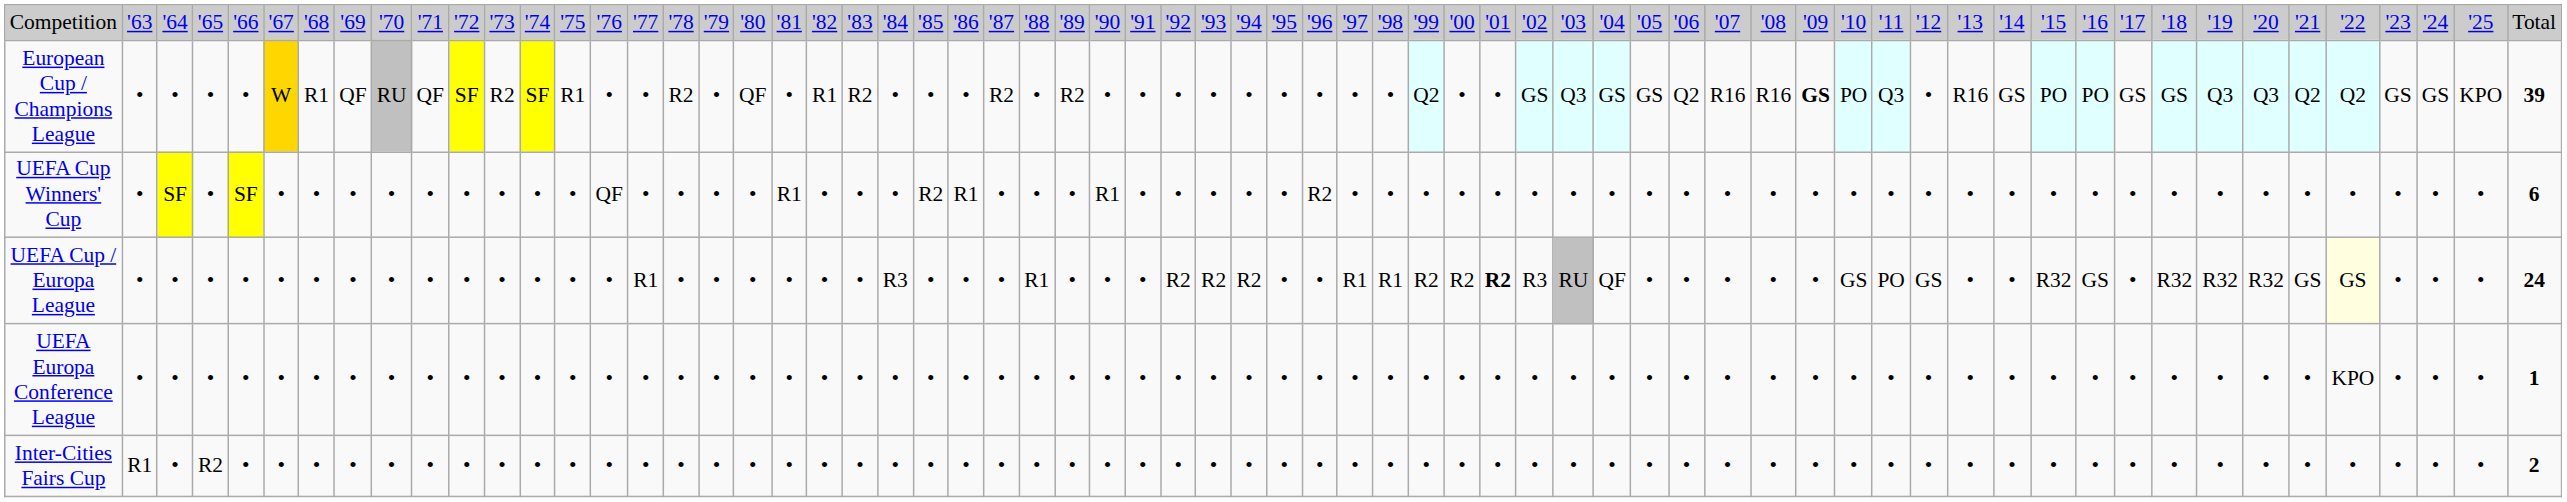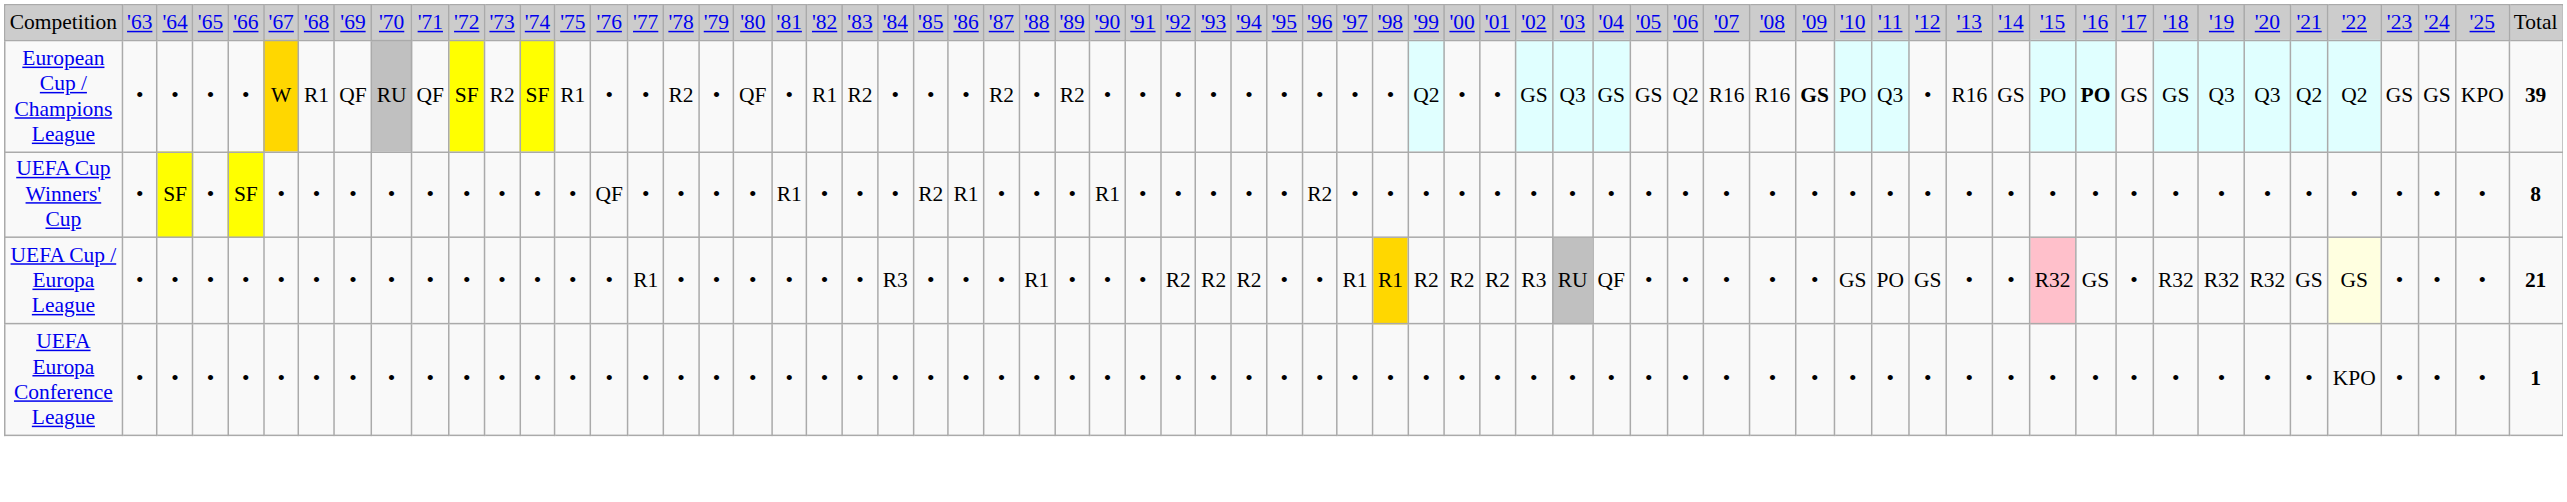 <table class="wikitable" style="text-align:center;font-size:90%">
 <tr style="background:#ccc">
 <td>Competition</td>
 <td><a href='#'>'63</a></td>
 <td><a href='#'>'64</a></td>
 <td><a href='#'>'65</a></td>
 <td><a href='#'>'66</a></td>
 <td><a href='#'>'67</a></td>
 <td><a href='#'>'68</a></td>
 <td><a href='#'>'69</a></td>
 <td><a href='#'>'70</a></td>
 <td><a href='#'>'71</a></td>
 <td><a href='#'>'72</a></td>
 <td><a href='#'>'73</a></td>
 <td><a href='#'>'74</a></td>
 <td><a href='#'>'75</a></td>
 <td><a href='#'>'76</a></td>
 <td><a href='#'>'77</a></td>
 <td><a href='#'>'78</a></td>
 <td><a href='#'>'79</a></td>
 <td><a href='#'>'80</a></td>
 <td><a href='#'>'81</a></td>
 <td><a href='#'>'82</a></td>
 <td><a href='#'>'83</a></td>
 <td><a href='#'>'84</a></td>
 <td><a href='#'>'85</a></td>
 <td><a href='#'>'86</a></td>
 <td><a href='#'>'87</a></td>
 <td><a href='#'>'88</a></td>
 <td><a href='#'>'89</a></td>
 <td><a href='#'>'90</a></td>
 <td><a href='#'>'91</a></td>
 <td><a href='#'>'92</a></td>
 <td><a href='#'>'93</a></td>
 <td><a href='#'>'94</a></td>
 <td><a href='#'>'95</a></td>
 <td><a href='#'>'96</a></td>
 <td><a href='#'>'97</a></td>
 <td><a href='#'>'98</a></td>
 <td><a href='#'>'99</a></td>
 <td><a href='#'>'00</a></td>
 <td><a href='#'>'01</a></td>
 <td><a href='#'>'02</a></td>
 <td><a href='#'>'03</a></td>
 <td><a href='#'>'04</a></td>
 <td><a href='#'>'05</a></td>
 <td><a href='#'>'06</a></td>
 <td><a href='#'>'07</a></td>
 <td><a href='#'>'08</a></td>
 <td><a href='#'>'09</a></td>
 <td><a href='#'>'10</a></td>
 <td><a href='#'>'11</a></td>
 <td><a href='#'>'12</a></td>
 <td><a href='#'>'13</a></td>
 <td><a href='#'>'14</a></td>
 <td><a href='#'>'15</a></td>
 <td><a href='#'>'16</a></td>
 <td><a href='#'>'17</a></td>
 <td><a href='#'>'18</a></td>
 <td><a href='#'>'19</a></td>
 <td><a href='#'>'20</a></td>
 <td><a href='#'>'21</a></td>
 <td><a href='#'>'22</a></td>
 <td><a href='#'>'23</a></td>
 <td><a href='#'>'24</a></td>
 <td><a href='#'>'25</a></td>
 <td>Total</td>
 </tr>
 <tr>
 <td><a href='#'>European Cup / Champions League</a></td>
 <td>•</td>
 <td>•</td>
 <td>•</td>
 <td>•</td>
 <td bgcolor=gold>W</td>
 <td>R1</td>
 <td>QF</td>
 <td bgcolor=silver>RU</td>
 <td>QF</td>
 <td bgcolor=yellow>SF</td>
 <td>R2</td>
 <td bgcolor=yellow>SF</td>
 <td>R1</td>
 <td>•</td>
 <td>•</td>
 <td>R2</td>
 <td>•</td>
 <td>QF</td>
 <td>•</td>
 <td>R1</td>
 <td>R2</td>
 <td>•</td>
 <td>•</td>
 <td>•</td>
 <td>R2</td>
 <td>•</td>
 <td>R2</td>
 <td>•</td>
 <td>•</td>
 <td>•</td>
 <td>•</td>
 <td>•</td>
 <td>•</td>
 <td>•</td>
 <td>•</td>
 <td>•</td>
 <td bgcolor=lightcyan>Q2</td>
 <td>•</td>
 <td>•</td>
 <td bgcolor=lightcyan>GS</td>
 <td bgcolor=lightcyan>Q3</td>
 <td bgcolor=lightcyan>GS</td>
 <td>GS</td>
 <td>Q2</td>
 <td>R16</td>
 <td>R16</td>
 <td><strong>GS</strong></td>
 <td bgcolor=lightcyan>PO</td>
 <td bgcolor=lightcyan>Q3</td>
 <td>•</td>
 <td>R16</td>
 <td>GS</td>
 <td bgcolor=lightcyan>PO</td>
-<td bgcolor=lightcyan>PO</td>
+<td bgcolor=lightcyan><strong>PO</strong></td>
 <td>GS</td>
 <td bgcolor=lightcyan>GS</td>
 <td bgcolor=lightcyan>Q3</td>
 <td bgcolor=lightcyan>Q3</td>
 <td bgcolor=lightcyan>Q2</td>
 <td bgcolor=lightcyan>Q2</td>
 <td>GS</td>
 <td>GS</td>
 <td>KPO</td>
 <td><strong>39</strong></td>
 </tr>
 <tr>
 <td><a href='#'>UEFA Cup Winners' Cup</a></td>
 <td>•</td>
 <td bgcolor=yellow>SF</td>
 <td>•</td>
 <td bgcolor=yellow>SF</td>
 <td>•</td>
 <td>•</td>
 <td>•</td>
 <td>•</td>
 <td>•</td>
 <td>•</td>
 <td>•</td>
 <td>•</td>
 <td>•</td>
 <td>QF</td>
 <td>•</td>
 <td>•</td>
 <td>•</td>
 <td>•</td>
 <td>R1</td>
 <td>•</td>
 <td>•</td>
 <td>•</td>
 <td>R2</td>
 <td>R1</td>
 <td>•</td>
 <td>•</td>
 <td>•</td>
 <td>R1</td>
 <td>•</td>
 <td>•</td>
 <td>•</td>
 <td>•</td>
 <td>•</td>
 <td>R2</td>
 <td>•</td>
 <td>•</td>
 <td>•</td>
 <td>•</td>
 <td>•</td>
 <td>•</td>
 <td>•</td>
 <td>•</td>
 <td>•</td>
 <td>•</td>
 <td>•</td>
 <td>•</td>
 <td>•</td>
 <td>•</td>
 <td>•</td>
 <td>•</td>
 <td>•</td>
 <td>•</td>
 <td>•</td>
 <td>•</td>
 <td>•</td>
 <td>•</td>
 <td>•</td>
 <td>•</td>
 <td>•</td>
 <td>•</td>
 <td>•</td>
 <td>•</td>
 <td>•</td>
-<td><strong>6</strong></td>
+<td><strong>8</strong></td>
 </tr>
 <tr>
 <td><a href='#'>UEFA Cup / Europa League</a></td>
 <td>•</td>
 <td>•</td>
 <td>•</td>
 <td>•</td>
 <td>•</td>
 <td>•</td>
 <td>•</td>
 <td>•</td>
 <td>•</td>
 <td>•</td>
 <td>•</td>
 <td>•</td>
 <td>•</td>
 <td>•</td>
 <td>R1</td>
 <td>•</td>
 <td>•</td>
 <td>•</td>
 <td>•</td>
 <td>•</td>
 <td>•</td>
 <td>R3</td>
 <td>•</td>
 <td>•</td>
 <td>•</td>
 <td>R1</td>
 <td>•</td>
 <td>•</td>
 <td>•</td>
 <td>R2</td>
 <td>R2</td>
 <td>R2</td>
 <td>•</td>
 <td>•</td>
 <td>R1</td>
-<td>R1</td>
+<td style="background: gold;">R1</td>
 <td>R2</td>
 <td>R2</td>
-<td><strong>R2</strong></td>
+<td>R2</td>
 <td>R3</td>
 <td bgcolor=silver>RU</td>
 <td>QF</td>
 <td>•</td>
 <td>•</td>
 <td>•</td>
 <td>•</td>
 <td>•</td>
 <td>GS</td>
 <td>PO</td>
 <td>GS</td>
 <td>•</td>
 <td>•</td>
-<td>R32</td>
+<td style="background: pink;">R32</td>
 <td>GS</td>
 <td>•</td>
 <td>R32</td>
 <td>R32</td>
 <td>R32</td>
 <td>GS</td>
 <td bgcolor=lightyellow>GS</td>
 <td>•</td>
 <td>•</td>
 <td>•</td>
-<td><strong>24</strong></td>
+<td><strong>21</strong></td>
 </tr>
 <tr>
 <td><a href='#'>UEFA Europa Conference League</a></td>
 <td>•</td>
 <td>•</td>
 <td>•</td>
 <td>•</td>
 <td>•</td>
 <td>•</td>
 <td>•</td>
 <td>•</td>
 <td>•</td>
 <td>•</td>
 <td>•</td>
 <td>•</td>
 <td>•</td>
 <td>•</td>
 <td>•</td>
 <td>•</td>
 <td>•</td>
 <td>•</td>
 <td>•</td>
 <td>•</td>
 <td>•</td>
 <td>•</td>
 <td>•</td>
 <td>•</td>
 <td>•</td>
 <td>•</td>
 <td>•</td>
 <td>•</td>
 <td>•</td>
 <td>•</td>
 <td>•</td>
 <td>•</td>
 <td>•</td>
 <td>•</td>
 <td>•</td>
 <td>•</td>
 <td>•</td>
 <td>•</td>
 <td>•</td>
 <td>•</td>
 <td>•</td>
 <td>•</td>
 <td>•</td>
 <td>•</td>
 <td>•</td>
 <td>•</td>
 <td>•</td>
 <td>•</td>
 <td>•</td>
 <td>•</td>
 <td>•</td>
 <td>•</td>
 <td>•</td>
 <td>•</td>
 <td>•</td>
 <td>•</td>
 <td>•</td>
 <td>•</td>
 <td>•</td>
 <td>KPO</td>
 <td>•</td>
 <td>•</td>
 <td>•</td>
 <td><strong>1</strong></td>
 </tr>
-<tr>
-<td><a href='#'>Inter-Cities Fairs Cup</a></td>
-<td>R1</td>
-<td>•</td>
-<td>R2</td>
-<td>•</td>
-<td>•</td>
-<td>•</td>
-<td>•</td>
-<td>•</td>
-<td>•</td>
-<td>•</td>
-<td>•</td>
-<td>•</td>
-<td>•</td>
-<td>•</td>
-<td>•</td>
-<td>•</td>
-<td>•</td>
-<td>•</td>
-<td>•</td>
-<td>•</td>
-<td>•</td>
-<td>•</td>
-<td>•</td>
-<td>•</td>
-<td>•</td>
-<td>•</td>
-<td>•</td>
-<td>•</td>
-<td>•</td>
-<td>•</td>
-<td>•</td>
-<td>•</td>
-<td>•</td>
-<td>•</td>
-<td>•</td>
-<td>•</td>
-<td>•</td>
-<td>•</td>
-<td>•</td>
-<td>•</td>
-<td>•</td>
-<td>•</td>
-<td>•</td>
-<td>•</td>
-<td>•</td>
-<td>•</td>
-<td>•</td>
-<td>•</td>
-<td>•</td>
-<td>•</td>
-<td>•</td>
-<td>•</td>
-<td>•</td>
-<td>•</td>
-<td>•</td>
-<td>•</td>
-<td>•</td>
-<td>•</td>
-<td>•</td>
-<td>•</td>
-<td>•</td>
-<td>•</td>
-<td>•</td>
-<td><strong>2</strong></td>
-</tr>
 </table>
